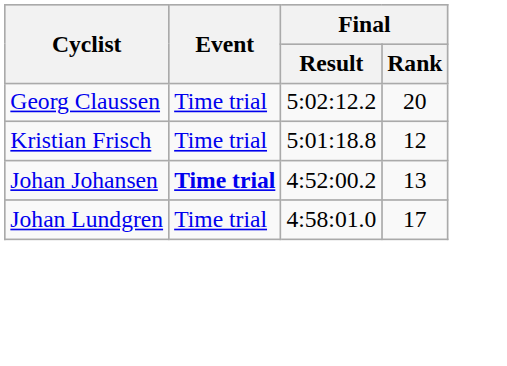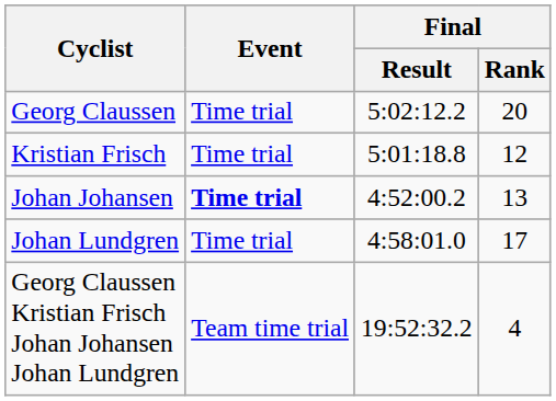 <table class=wikitable style="font-size:90%">
 <tr>
 <th rowspan=2>Cyclist</th>
 <th rowspan=2>Event</th>
 <th colspan=2>Final</th>
 </tr>
 <tr>
 <th>Result</th>
 <th>Rank</th>
 </tr>
 <tr>
 <td><a href='#'>Georg Claussen</a></td>
 <td><a href='#'>Time trial</a></td>
 <td align=center>5:02:12.2</td>
 <td align=center>20</td>
 </tr>
 <tr>
 <td><a href='#'>Kristian Frisch</a></td>
 <td><a href='#'>Time trial</a></td>
 <td align=center>5:01:18.8</td>
 <td align=center>12</td>
 </tr>
 <tr>
 <td><a href='#'>Johan Johansen</a></td>
 <td><strong><a href='#'>Time trial</a></strong></td>
 <td align=center>4:52:00.2</td>
 <td align=center>13</td>
 </tr>
 <tr>
 <td><a href='#'>Johan Lundgren</a></td>
 <td><a href='#'>Time trial</a></td>
 <td align=center>4:58:01.0</td>
 <td align=center>17</td>
 </tr>
+<tr>
+<td>Georg Claussen <br> Kristian Frisch <br> Johan Johansen <br> Johan Lundgren</td>
+<td><a href='#'>Team time trial</a></td>
+<td align=center>19:52:32.2</td>
+<td align=center>4</td>
+</tr>
 </table>
